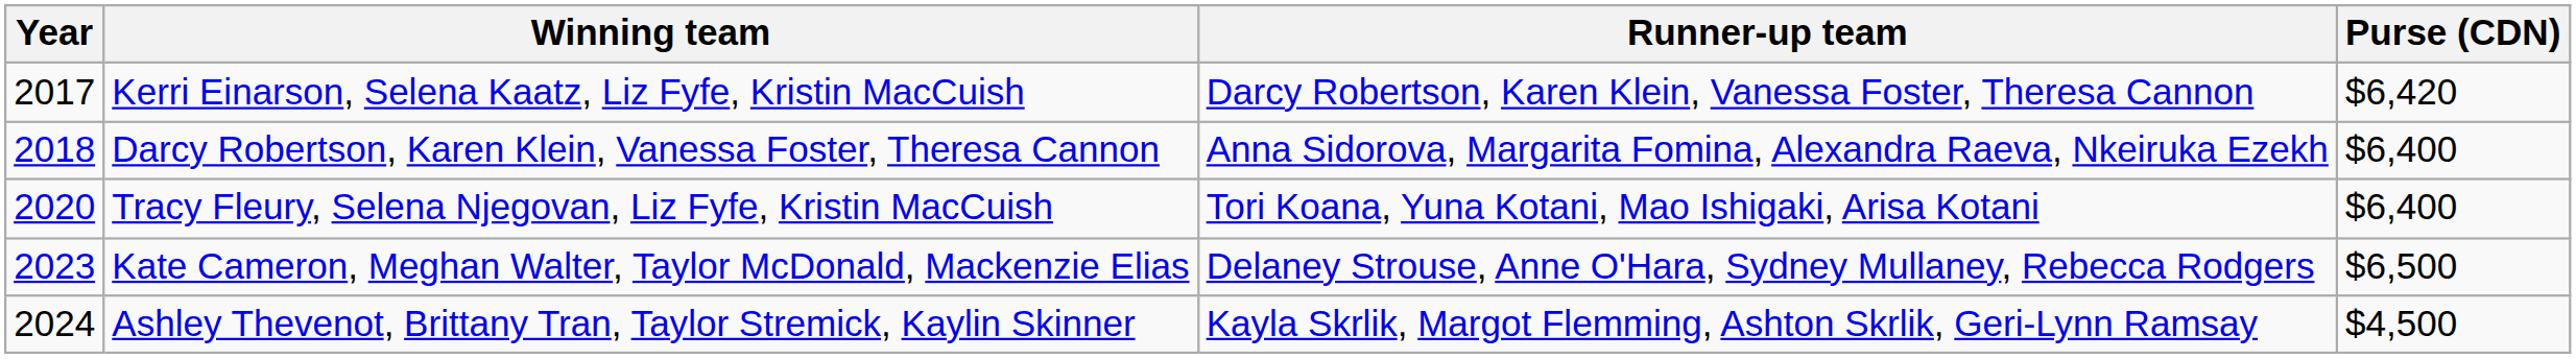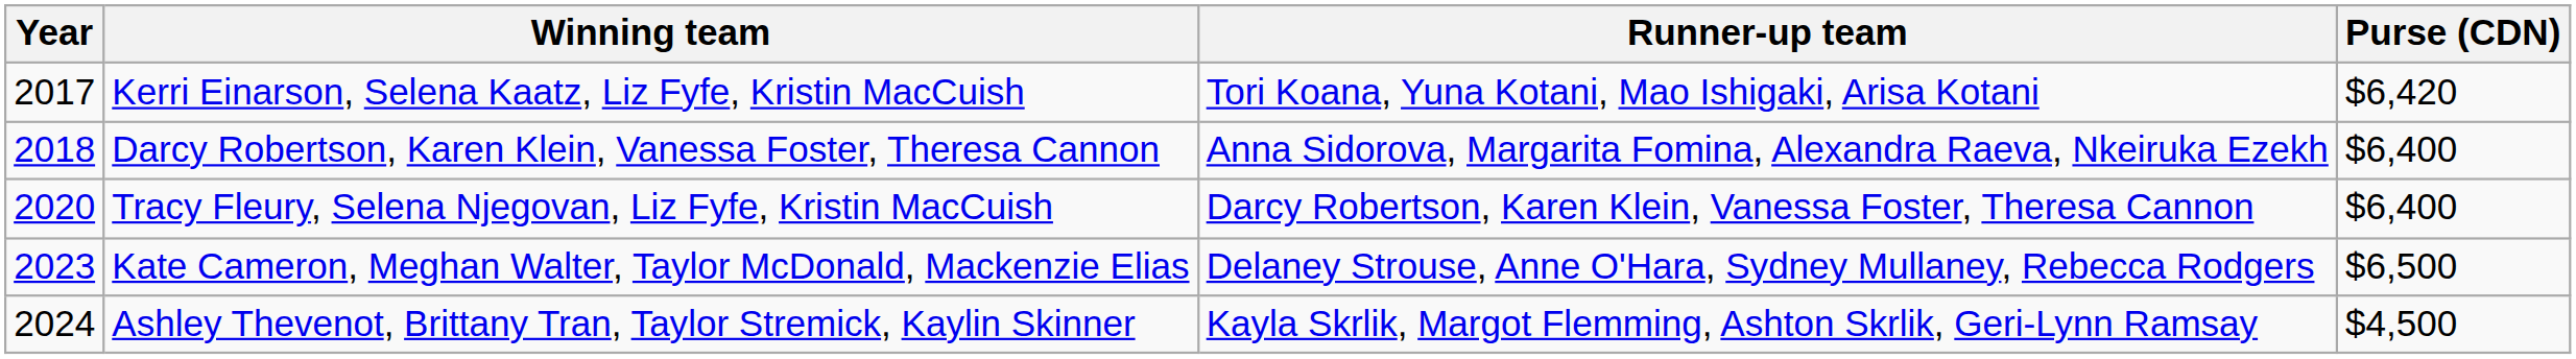 <table class="wikitable">
 <tr>
 <th scope="col">Year</th>
 <th scope="col">Winning team</th>
 <th scope="col">Runner-up team</th>
 <th scope="col">Purse (CDN)</th>
 </tr>
 <tr>
 <td>2017</td>
 <td> <a href='#'>Kerri Einarson</a>, <a href='#'>Selena Kaatz</a>, <a href='#'>Liz Fyfe</a>, <a href='#'>Kristin MacCuish</a></td>
-<td> <a href='#'>Darcy Robertson</a>, <a href='#'>Karen Klein</a>, <a href='#'>Vanessa Foster</a>, <a href='#'>Theresa Cannon</a></td>
+<td> <a href='#'>Tori Koana</a>, <a href='#'>Yuna Kotani</a>, <a href='#'>Mao Ishigaki</a>, <a href='#'>Arisa Kotani</a></td>
 <td>$6,420</td>
 </tr>
 <tr>
 <td><a href='#'>2018</a></td>
 <td> <a href='#'>Darcy Robertson</a>, <a href='#'>Karen Klein</a>, <a href='#'>Vanessa Foster</a>, <a href='#'>Theresa Cannon</a></td>
 <td> <a href='#'>Anna Sidorova</a>, <a href='#'>Margarita Fomina</a>, <a href='#'>Alexandra Raeva</a>, <a href='#'>Nkeiruka Ezekh</a></td>
 <td>$6,400</td>
 </tr>
 <tr>
 <td><a href='#'>2020</a></td>
 <td> <a href='#'>Tracy Fleury</a>, <a href='#'>Selena Njegovan</a>, <a href='#'>Liz Fyfe</a>, <a href='#'>Kristin MacCuish</a></td>
-<td> <a href='#'>Tori Koana</a>, <a href='#'>Yuna Kotani</a>, <a href='#'>Mao Ishigaki</a>, <a href='#'>Arisa Kotani</a></td>
+<td> <a href='#'>Darcy Robertson</a>, <a href='#'>Karen Klein</a>, <a href='#'>Vanessa Foster</a>, <a href='#'>Theresa Cannon</a></td>
 <td>$6,400</td>
 </tr>
 <tr>
 <td><a href='#'>2023</a></td>
 <td> <a href='#'>Kate Cameron</a>, <a href='#'>Meghan Walter</a>, <a href='#'>Taylor McDonald</a>, <a href='#'>Mackenzie Elias</a></td>
 <td> <a href='#'>Delaney Strouse</a>, <a href='#'>Anne O'Hara</a>, <a href='#'>Sydney Mullaney</a>, <a href='#'>Rebecca Rodgers</a></td>
 <td>$6,500</td>
 </tr>
 <tr>
 <td>2024</td>
 <td> <a href='#'>Ashley Thevenot</a>, <a href='#'>Brittany Tran</a>, <a href='#'>Taylor Stremick</a>, <a href='#'>Kaylin Skinner</a></td>
 <td> <a href='#'>Kayla Skrlik</a>, <a href='#'>Margot Flemming</a>, <a href='#'>Ashton Skrlik</a>, <a href='#'>Geri-Lynn Ramsay</a></td>
 <td>$4,500</td>
 </tr>
 </table>
